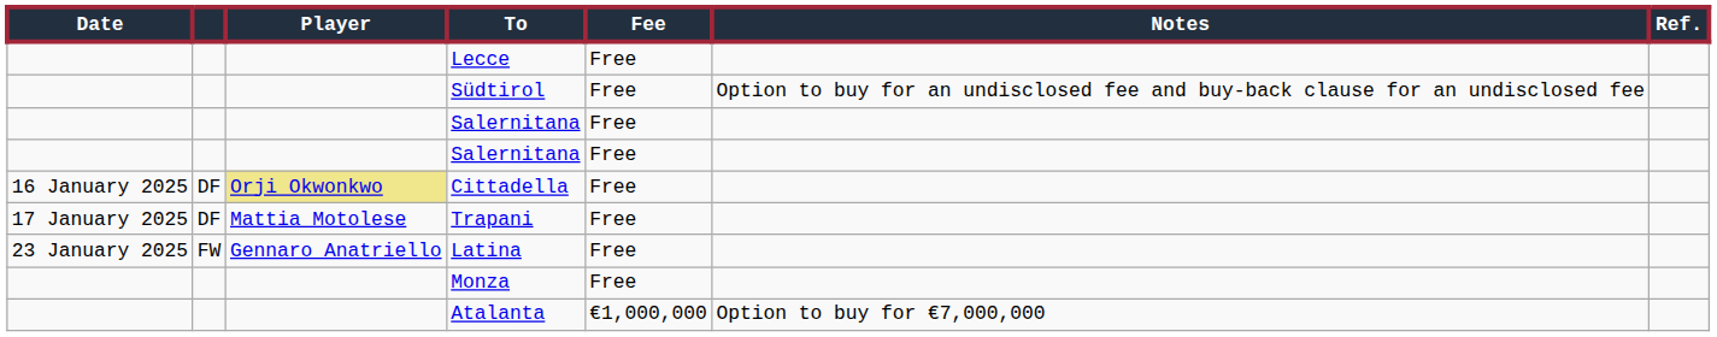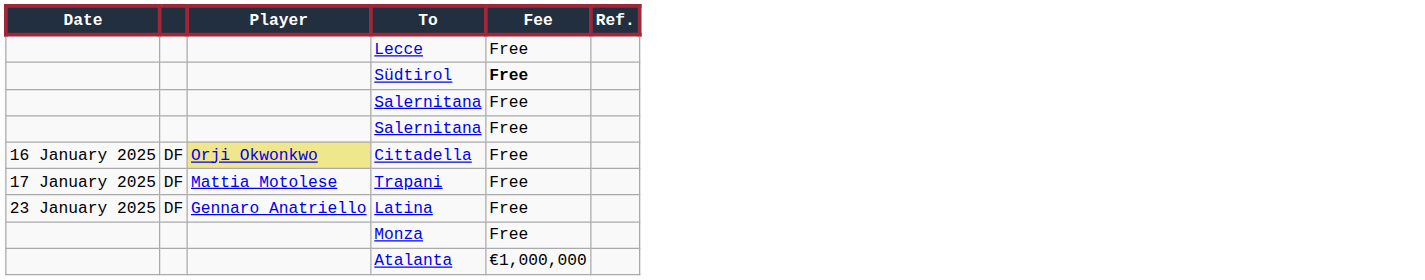 <table class="wikitable">
 <tr>
 <th style="background:#222F3E;color:white;border:3px solid #A22639">Date</th>
 <th style="background:#222F3E;color:white;border:3px solid #A22639"></th>
 <th style="background:#222F3E;color:white;border:3px solid #A22639">Player</th>
 <th style="background:#222F3E;color:white;border:3px solid #A22639">To</th>
 <th style="background:#222F3E;color:white;border:3px solid #A22639">Fee</th>
-<th style="background:#222F3E;color:white;border:3px solid #A22639">Notes</th>
 <th style="background:#222F3E;color:white;border:3px solid #A22639">Ref.</th>
 </tr>
 <tr>
 <td></td>
 <td></td>
 <td></td>
 <td> <a href='#'>Lecce</a></td>
 <td>Free</td>
 <td></td>
-<td></td>
 </tr>
 <tr>
 <td></td>
 <td></td>
 <td></td>
 <td> <a href='#'>Südtirol</a></td>
-<td>Free</td>
-<td>Option to buy for an undisclosed fee and buy-back clause for an undisclosed fee</td>
+<td><strong>Free</strong></td>
 <td></td>
 </tr>
 <tr>
 <td></td>
 <td></td>
 <td></td>
 <td> <a href='#'>Salernitana</a></td>
 <td>Free</td>
 <td></td>
-<td></td>
 </tr>
 <tr>
 <td></td>
 <td></td>
 <td></td>
 <td> <a href='#'>Salernitana</a></td>
 <td>Free</td>
-<td></td>
 <td></td>
 </tr>
 <tr>
 <td>16 January 2025</td>
 <td>DF</td>
 <td style="background: khaki;"> <a href='#'>Orji Okwonkwo</a></td>
 <td> <a href='#'>Cittadella</a></td>
 <td>Free</td>
 <td></td>
-<td></td>
 </tr>
 <tr>
 <td>17 January 2025</td>
 <td>DF</td>
 <td> <a href='#'>Mattia Motolese</a></td>
 <td> <a href='#'>Trapani</a></td>
 <td>Free</td>
 <td></td>
-<td></td>
 </tr>
 <tr>
 <td>23 January 2025</td>
-<td>FW</td>
+<td>DF</td>
 <td> <a href='#'>Gennaro Anatriello</a></td>
 <td> <a href='#'>Latina</a></td>
 <td>Free</td>
-<td></td>
 <td></td>
 </tr>
 <tr>
 <td></td>
 <td></td>
 <td></td>
 <td> <a href='#'>Monza</a></td>
 <td>Free</td>
 <td></td>
-<td></td>
 </tr>
 <tr>
 <td></td>
 <td></td>
 <td></td>
 <td> <a href='#'>Atalanta</a></td>
 <td>€1,000,000</td>
-<td>Option to buy for €7,000,000</td>
 <td></td>
 </tr>
 </table>
